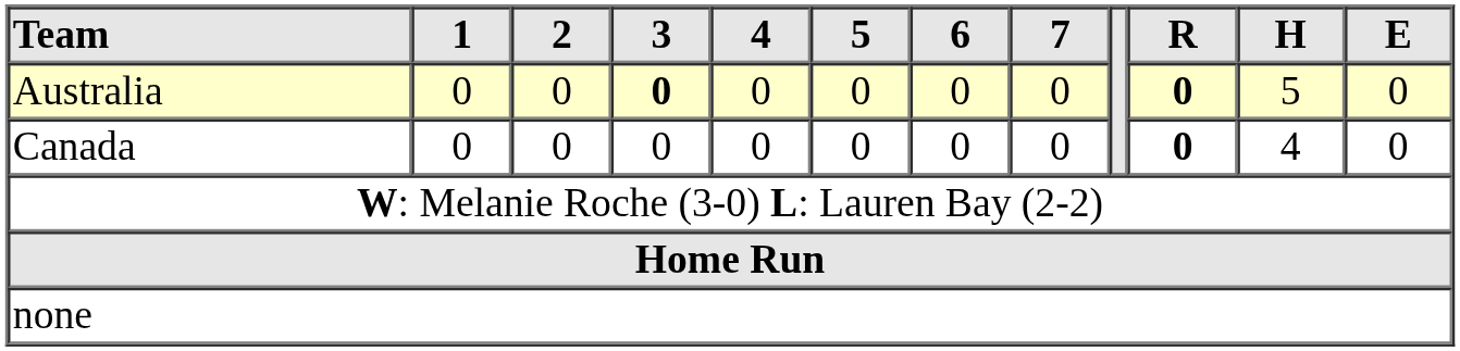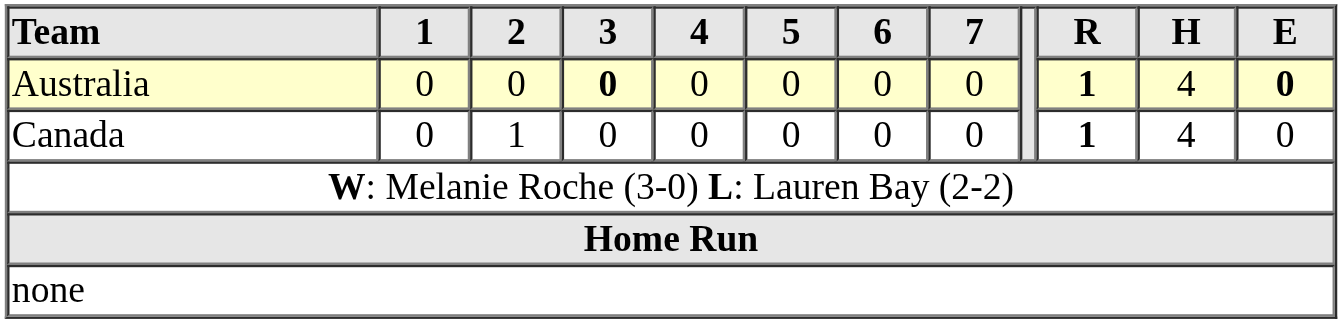 <table border=1 cellspacing=0 width=567 style="margin-left:3em;">
 <tr style="text-align:center; background-color:#e6e6e6;">
 <th align=left width=28%>Team</th>
 <th width=33>1</th>
 <th width=33>2</th>
 <th width=33>3</th>
 <th width=33>4</th>
 <th width=33>5</th>
 <th width=33>6</th>
 <th width=33>7</th>
 <th rowspan="3" width=3></th>
 <th width=36>R</th>
 <th width=36>H</th>
 <th width=36>E</th>
 </tr>
 <tr style="text-align:center;" bgcolor="#ffffcc">
 <td align=left> Australia</td>
 <td>0</td>
 <td>0</td>
 <td><strong>0</strong></td>
 <td>0</td>
 <td>0</td>
 <td>0</td>
 <td>0</td>
+<td><strong>1</strong></td>
+<td>4</td>
 <td><strong>0</strong></td>
-<td>5</td>
-<td>0</td>
 </tr>
 <tr style="text-align:center;">
 <td align=left> Canada</td>
+<td>0</td>
+<td>1</td>
 <td>0</td>
 <td>0</td>
 <td>0</td>
 <td>0</td>
 <td>0</td>
-<td>0</td>
-<td>0</td>
-<td><strong>0</strong></td>
+<td><strong>1</strong></td>
 <td>4</td>
 <td>0</td>
 </tr>
 <tr style="text-align:center;">
 <td colspan=13><strong>W</strong>: Melanie Roche (3-0) <strong>L</strong>: Lauren Bay (2-2)</td>
 </tr>
 <tr style="text-align:center; background-color:#e6e6e6;">
 <th colspan=13>Home Run</th>
 </tr>
 <tr style="text-align:left;">
 <td colspan=13>none</td>
 </tr>
 </table>
